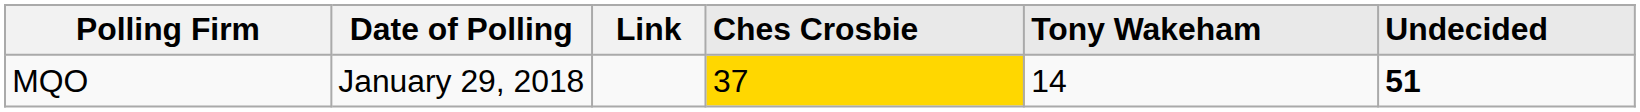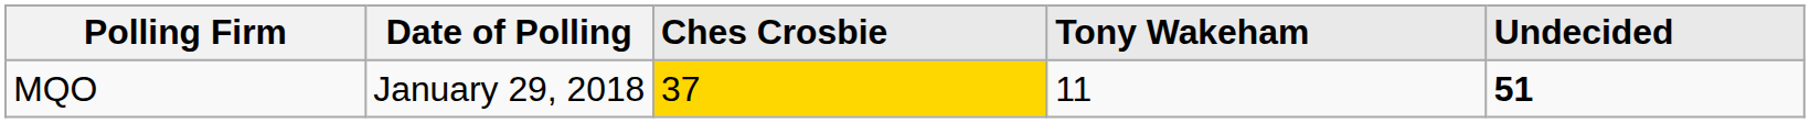 <table class="wikitable sortable">
 <tr style="background:#e9e9e9;">
 <th width=20%>Polling Firm</th>
 <th width=16%>Date of Polling</th>
-<th style="width:7%;" class="unsortable">Link</th>
 <td><strong>Ches Crosbie</strong></td>
 <td><strong>Tony Wakeham</strong></td>
 <td><strong>Undecided</strong></td>
 </tr>
 <tr>
 <td>MQO</td>
 <td>January 29, 2018</td>
-<td></td>
 <td style="background: gold;">37</td>
-<td>14</td>
+<td>11</td>
 <td><strong>51</strong></td>
 </tr>
 </table>
